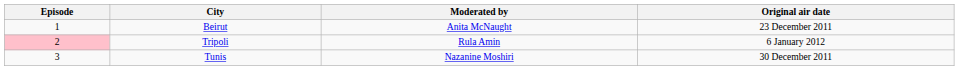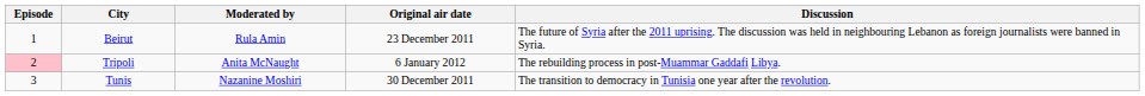 <table class="wikitable" style="width:100%; text-align:center">
 <tr>
 <th scope="col" width="5%">Episode</th>
 <th scope="col" width="10%">City</th>
 <th scope="col" width="15%">Moderated by</th>
 <th scope="col" width="15%">Original air date</th>
+<th scope="col" width="65%">Discussion</th>
 </tr>
 <tr>
 <td>1</td>
 <td><a href='#'>Beirut</a></td>
-<td><a href='#'>Anita McNaught</a></td>
+<td><a href='#'>Rula Amin</a></td>
 <td>23 December 2011</td>
+<td style="text-align:left;">The future of <a href='#'>Syria</a> after the <a href='#'>2011 uprising</a>. The discussion was held in neighbouring Lebanon as foreign journalists were banned in Syria.</td>
 </tr>
 <tr>
 <td style="background: pink;">2</td>
 <td><a href='#'>Tripoli</a></td>
-<td><a href='#'>Rula Amin</a></td>
+<td><a href='#'>Anita McNaught</a></td>
 <td>6 January 2012</td>
+<td style="text-align:left;">The rebuilding process in post-<a href='#'>Muammar Gaddafi</a> <a href='#'>Libya</a>.</td>
 </tr>
 <tr>
 <td>3</td>
 <td><a href='#'>Tunis</a></td>
 <td><a href='#'>Nazanine Moshiri</a></td>
 <td>30 December 2011</td>
+<td style="text-align:left;">The transition to democracy in <a href='#'>Tunisia</a> one year after the <a href='#'>revolution</a>.</td>
 </tr>
 </table>
